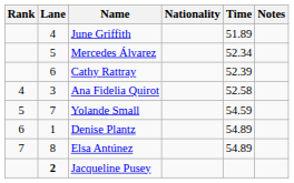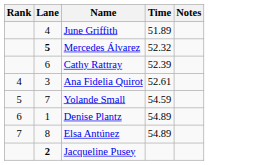 <table class="wikitable sortable" style="text-align:center;font-size:95%">
 <tr>
 <th>Rank</th>
 <th>Lane</th>
 <th>Name</th>
-<th>Nationality</th>
 <th>Time</th>
 <th>Notes</th>
 </tr>
 <tr>
 <td></td>
 <td>4</td>
 <td align=left><a href='#'>June Griffith</a></td>
-<td align=left></td>
 <td>51.89</td>
 <td></td>
 </tr>
 <tr>
 <td></td>
-<td>5</td>
+<td><strong>5</strong></td>
 <td align=left><a href='#'>Mercedes Álvarez</a></td>
-<td align=left></td>
-<td>52.34</td>
+<td>52.32</td>
 <td></td>
 </tr>
 <tr>
 <td></td>
 <td>6</td>
 <td align=left><a href='#'>Cathy Rattray</a></td>
-<td align=left></td>
 <td>52.39</td>
 <td></td>
 </tr>
 <tr>
 <td>4</td>
 <td>3</td>
 <td align=left><a href='#'>Ana Fidelia Quirot</a></td>
-<td align=left></td>
-<td>52.58</td>
+<td>52.61</td>
 <td></td>
 </tr>
 <tr>
 <td>5</td>
 <td>7</td>
 <td align=left><a href='#'>Yolande Small</a></td>
-<td align=left></td>
 <td>54.59</td>
 <td></td>
 </tr>
 <tr>
 <td>6</td>
 <td>1</td>
 <td align=left><a href='#'>Denise Plantz</a></td>
-<td align=left></td>
 <td>54.89</td>
 <td></td>
 </tr>
 <tr>
 <td>7</td>
 <td>8</td>
 <td align=left><a href='#'>Elsa Antúnez</a></td>
-<td align=left></td>
 <td>54.89</td>
 <td></td>
 </tr>
 <tr>
 <td></td>
 <td><strong>2</strong></td>
 <td align=left><a href='#'>Jacqueline Pusey</a></td>
-<td align=left></td>
 <td></td>
 <td></td>
 </tr>
 </table>
